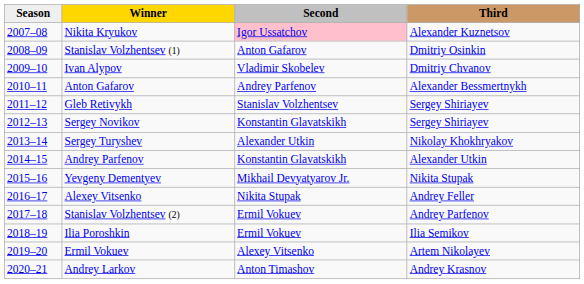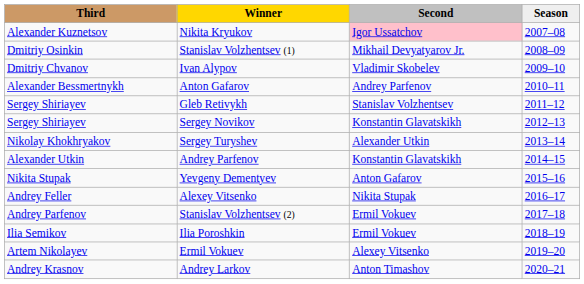 <table class="wikitable sortable" width="800">
 <tr>
-<th style="width:10%; background:#efefef;">Season</th>
+<th style="width:30%; background:#CC9966">Third</th>
 <th style="width:30%; background:gold">Winner</th>
 <th style="width:30%; background:silver">Second</th>
-<th style="width:30%; background:#CC9966">Third</th>
+<th style="width:10%; background:#efefef;">Season</th>
 </tr>
 <tr>
-<td><a href='#'>2007–08</a></td>
+<td> <a href='#'>Alexander Kuznetsov</a></td>
 <td> <a href='#'>Nikita Kryukov</a></td>
 <td style="background: pink;"> <a href='#'>Igor Ussatchov</a></td>
-<td> <a href='#'>Alexander Kuznetsov</a></td>
+<td><a href='#'>2007–08</a></td>
 </tr>
 <tr>
+<td> <a href='#'>Dmitriy Osinkin</a></td>
+<td> <a href='#'>Stanislav Volzhentsev</a> <small>(1)</small></td>
+<td> <a href='#'>Mikhail Devyatyarov Jr.</a></td>
 <td><a href='#'>2008–09</a></td>
-<td> <a href='#'>Stanislav Volzhentsev</a> <small>(1)</small></td>
-<td> <a href='#'>Anton Gafarov</a></td>
-<td> <a href='#'>Dmitriy Osinkin</a></td>
 </tr>
 <tr>
-<td><a href='#'>2009–10</a></td>
+<td> <a href='#'>Dmitriy Chvanov</a></td>
 <td> <a href='#'>Ivan Alypov</a></td>
 <td> <a href='#'>Vladimir Skobelev</a></td>
-<td> <a href='#'>Dmitriy Chvanov</a></td>
+<td><a href='#'>2009–10</a></td>
 </tr>
 <tr>
-<td><a href='#'>2010–11</a></td>
+<td> <a href='#'>Alexander Bessmertnykh</a></td>
 <td> <a href='#'>Anton Gafarov</a></td>
 <td> <a href='#'>Andrey Parfenov</a></td>
-<td> <a href='#'>Alexander Bessmertnykh</a></td>
+<td><a href='#'>2010–11</a></td>
 </tr>
 <tr>
-<td><a href='#'>2011–12</a></td>
+<td> <a href='#'>Sergey Shiriayev</a></td>
 <td> <a href='#'>Gleb Retivykh</a></td>
 <td> <a href='#'>Stanislav Volzhentsev</a></td>
-<td> <a href='#'>Sergey Shiriayev</a></td>
+<td><a href='#'>2011–12</a></td>
 </tr>
 <tr>
-<td><a href='#'>2012–13</a></td>
+<td> <a href='#'>Sergey Shiriayev</a></td>
 <td> <a href='#'>Sergey Novikov</a></td>
 <td> <a href='#'>Konstantin Glavatskikh</a></td>
-<td> <a href='#'>Sergey Shiriayev</a></td>
+<td><a href='#'>2012–13</a></td>
 </tr>
 <tr>
-<td><a href='#'>2013–14</a></td>
+<td> <a href='#'>Nikolay Khokhryakov</a></td>
 <td> <a href='#'>Sergey Turyshev</a></td>
 <td> <a href='#'>Alexander Utkin</a></td>
-<td> <a href='#'>Nikolay Khokhryakov</a></td>
+<td><a href='#'>2013–14</a></td>
 </tr>
 <tr>
-<td><a href='#'>2014–15</a></td>
+<td> <a href='#'>Alexander Utkin</a></td>
 <td> <a href='#'>Andrey Parfenov</a></td>
 <td> <a href='#'>Konstantin Glavatskikh</a></td>
-<td> <a href='#'>Alexander Utkin</a></td>
+<td><a href='#'>2014–15</a></td>
 </tr>
 <tr>
+<td> <a href='#'>Nikita Stupak</a></td>
+<td> <a href='#'>Yevgeny Dementyev</a></td>
+<td> <a href='#'>Anton Gafarov</a></td>
 <td><a href='#'>2015–16</a></td>
-<td> <a href='#'>Yevgeny Dementyev</a></td>
-<td> <a href='#'>Mikhail Devyatyarov Jr.</a></td>
-<td> <a href='#'>Nikita Stupak</a></td>
 </tr>
 <tr>
-<td><a href='#'>2016–17</a></td>
+<td> <a href='#'>Andrey Feller</a></td>
 <td> <a href='#'>Alexey Vitsenko</a></td>
 <td> <a href='#'>Nikita Stupak</a></td>
-<td> <a href='#'>Andrey Feller</a></td>
+<td><a href='#'>2016–17</a></td>
 </tr>
 <tr>
-<td><a href='#'>2017–18</a></td>
+<td> <a href='#'>Andrey Parfenov</a></td>
 <td> <a href='#'>Stanislav Volzhentsev</a> <small>(2)</small></td>
 <td> <a href='#'>Ermil Vokuev</a></td>
-<td> <a href='#'>Andrey Parfenov</a></td>
+<td><a href='#'>2017–18</a></td>
 </tr>
 <tr>
-<td><a href='#'>2018–19</a></td>
+<td> <a href='#'>Ilia Semikov</a></td>
 <td> <a href='#'>Ilia Poroshkin</a></td>
 <td> <a href='#'>Ermil Vokuev</a></td>
-<td> <a href='#'>Ilia Semikov</a></td>
+<td><a href='#'>2018–19</a></td>
 </tr>
 <tr>
-<td><a href='#'>2019–20</a></td>
+<td> <a href='#'>Artem Nikolayev</a></td>
 <td> <a href='#'>Ermil Vokuev</a></td>
 <td> <a href='#'>Alexey Vitsenko</a></td>
-<td> <a href='#'>Artem Nikolayev</a></td>
+<td><a href='#'>2019–20</a></td>
 </tr>
 <tr>
-<td><a href='#'>2020–21</a></td>
+<td> <a href='#'>Andrey Krasnov</a></td>
 <td> <a href='#'>Andrey Larkov</a></td>
 <td> <a href='#'>Anton Timashov</a></td>
-<td> <a href='#'>Andrey Krasnov</a></td>
+<td><a href='#'>2020–21</a></td>
 </tr>
 </table>
